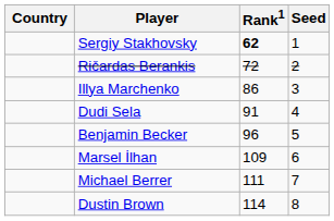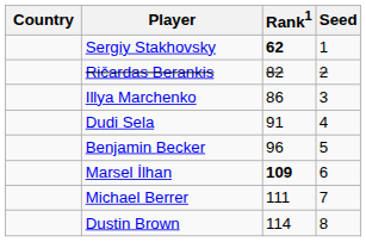 <table class="sortable wikitable">
 <tr>
 <th width="70">Country</th>
 <th width="175">Player</th>
 <th>Rank<sup>1</sup></th>
 <th>Seed</th>
 </tr>
 <tr>
 <td></td>
 <td><a href='#'>Sergiy Stakhovsky</a></td>
 <td><strong>62</strong></td>
 <td>1</td>
 </tr>
 <tr>
 <td><s></s></td>
 <td><s><a href='#'>Ričardas Berankis</a></s></td>
-<td><s>72</s></td>
+<td><s>82</s></td>
 <td><s>2</s></td>
 </tr>
 <tr>
 <td></td>
 <td><a href='#'>Illya Marchenko</a></td>
 <td>86</td>
 <td>3</td>
 </tr>
 <tr>
 <td></td>
 <td><a href='#'>Dudi Sela</a></td>
 <td>91</td>
 <td>4</td>
 </tr>
 <tr>
 <td></td>
 <td><a href='#'>Benjamin Becker</a></td>
 <td>96</td>
 <td>5</td>
 </tr>
 <tr>
 <td></td>
 <td><a href='#'>Marsel İlhan</a></td>
-<td>109</td>
+<td><strong>109</strong></td>
 <td>6</td>
 </tr>
 <tr>
 <td></td>
 <td><a href='#'>Michael Berrer</a></td>
 <td>111</td>
 <td>7</td>
 </tr>
 <tr>
 <td></td>
 <td><a href='#'>Dustin Brown</a></td>
 <td>114</td>
 <td>8</td>
 </tr>
 </table>
